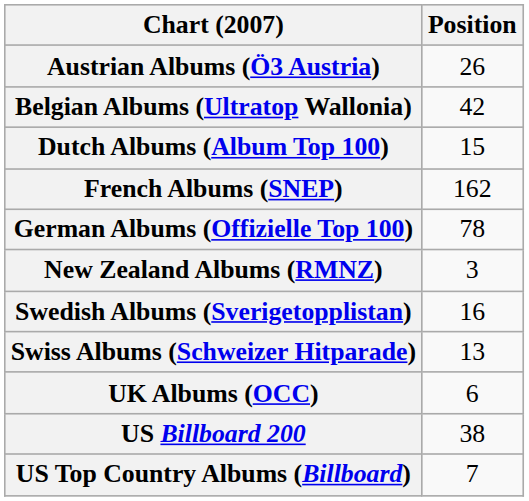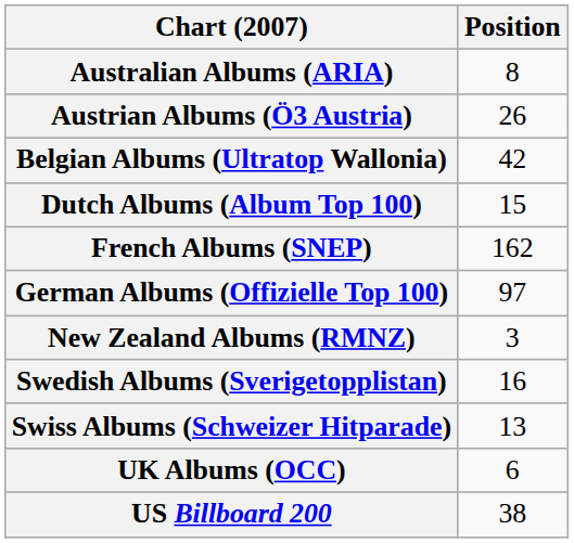 <table class="wikitable sortable plainrowheaders" style="text-align:center">
 <tr>
 <th scope="col">Chart (2007)</th>
 <th scope="col">Position</th>
+</tr>
+<tr>
+<th scope="row">Australian Albums (<a href='#'>ARIA</a>)</th>
+<td>8</td>
 </tr>
 <tr>
 <th scope="row">Austrian Albums (<a href='#'>Ö3 Austria</a>)</th>
 <td>26</td>
 </tr>
 <tr>
 <th scope="row">Belgian Albums (<a href='#'>Ultratop</a> Wallonia)</th>
 <td>42</td>
 </tr>
 <tr>
 <th scope="row">Dutch Albums (<a href='#'>Album Top 100</a>)</th>
 <td>15</td>
 </tr>
 <tr>
 <th scope="row">French Albums (<a href='#'>SNEP</a>)</th>
 <td>162</td>
 </tr>
 <tr>
 <th scope="row">German Albums (<a href='#'>Offizielle Top 100</a>)</th>
-<td>78</td>
+<td>97</td>
 </tr>
 <tr>
 <th scope="row">New Zealand Albums (<a href='#'>RMNZ</a>)</th>
 <td>3</td>
 </tr>
 <tr>
 <th scope="row">Swedish Albums (<a href='#'>Sverigetopplistan</a>)</th>
 <td>16</td>
 </tr>
 <tr>
 <th scope="row">Swiss Albums (<a href='#'>Schweizer Hitparade</a>)</th>
 <td>13</td>
 </tr>
 <tr>
 <th scope="row">UK Albums (<a href='#'>OCC</a>)</th>
 <td>6</td>
 </tr>
 <tr>
 <th scope="row">US <em><a href='#'>Billboard 200</a></em></th>
 <td>38</td>
 </tr>
-<tr>
-<th scope="row">US Top Country Albums (<em><a href='#'>Billboard</a></em>)</th>
-<td>7</td>
-</tr>
 </table>
